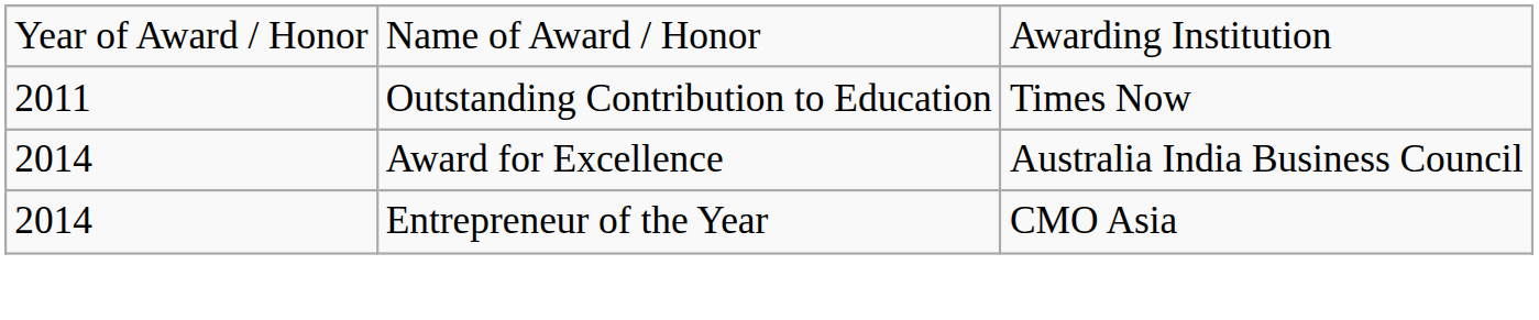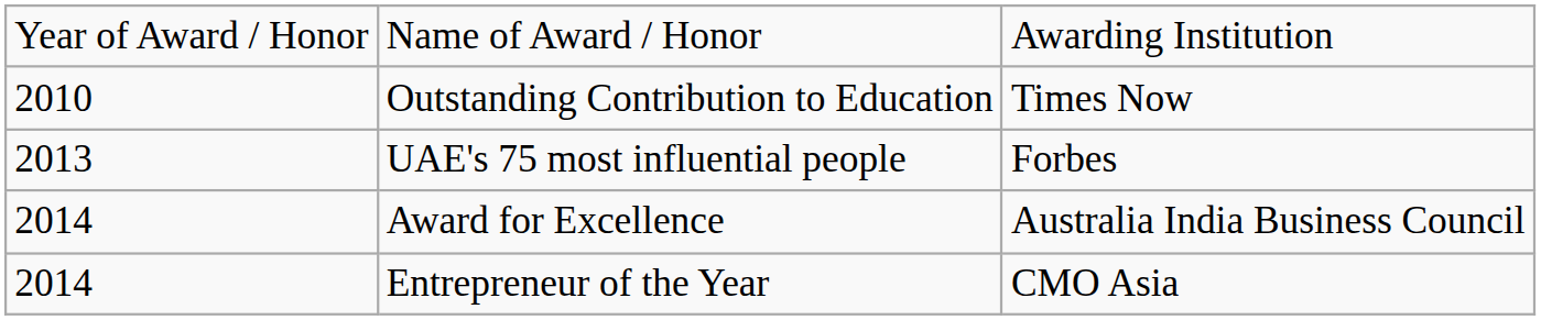 <table class="wikitable">
 <tr>
 <td>Year of Award / Honor</td>
 <td>Name of Award / Honor</td>
 <td>Awarding Institution</td>
 </tr>
 <tr>
-<td>2011</td>
+<td>2010</td>
 <td>Outstanding Contribution to Education</td>
 <td>Times Now</td>
+</tr>
+<tr>
+<td>2013</td>
+<td>UAE's 75 most influential people</td>
+<td>Forbes</td>
 </tr>
 <tr>
 <td>2014</td>
 <td>Award for Excellence</td>
 <td>Australia India Business Council</td>
 </tr>
 <tr>
 <td>2014</td>
 <td>Entrepreneur of the Year</td>
 <td>CMO Asia</td>
 </tr>
 </table>
